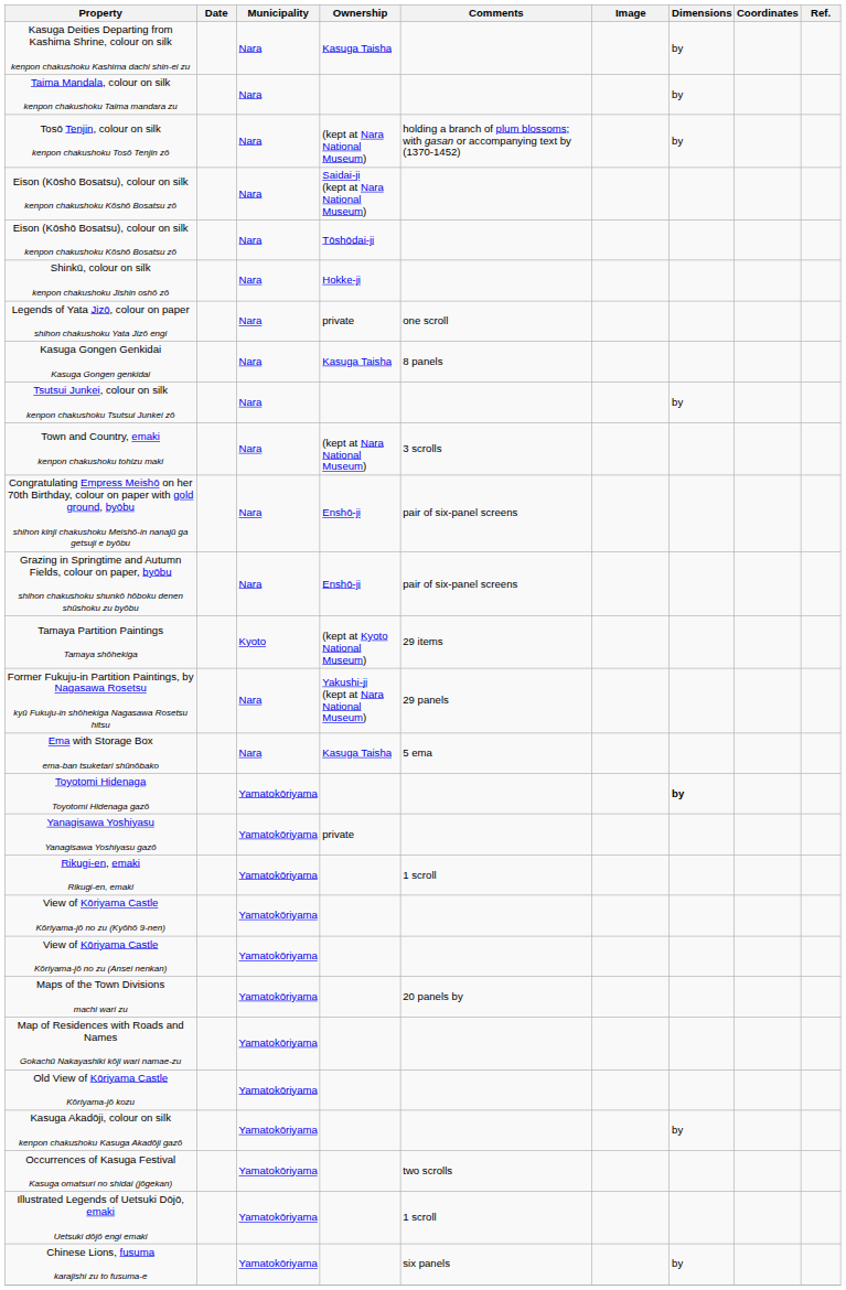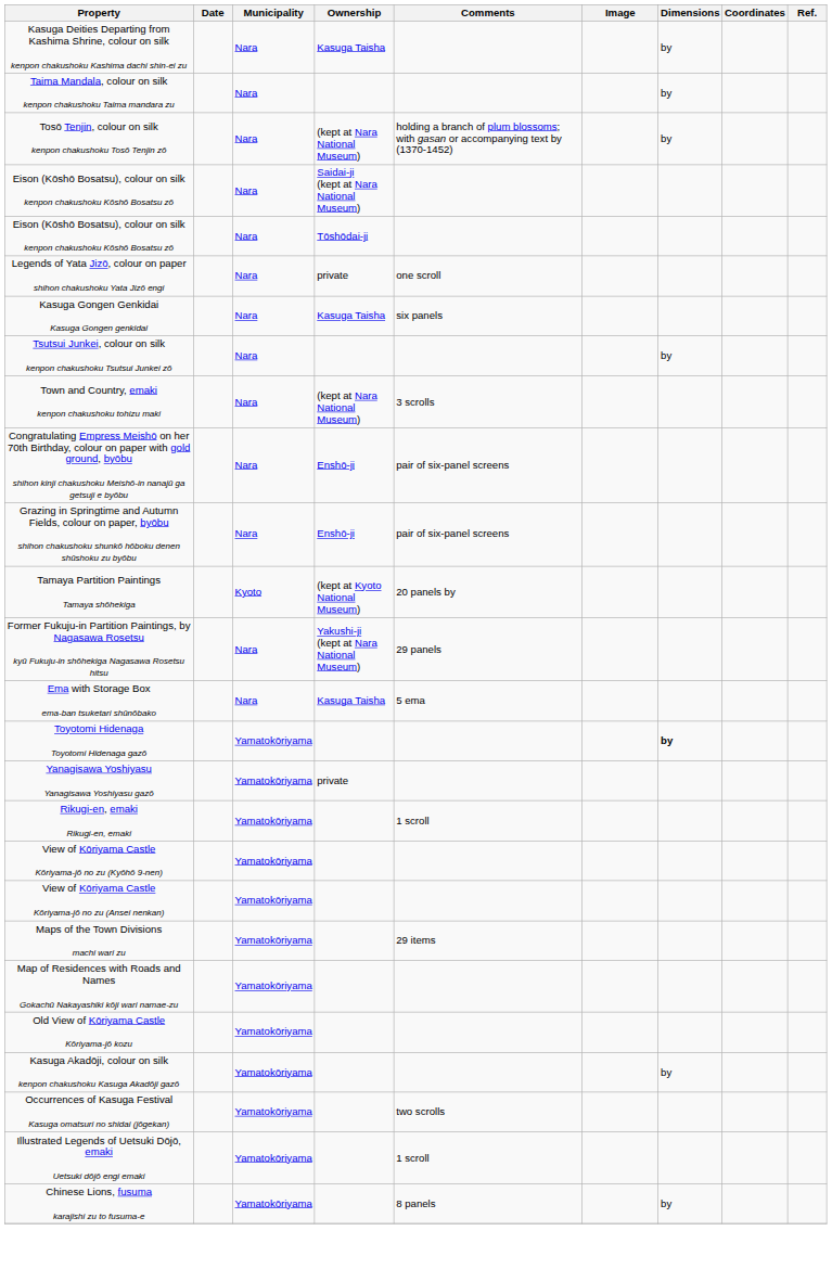 <table class="wikitable sortable"  style="width:100%;">
 <tr>
 <th width="25%" align="left">Property</th>
 <th width="5%" align="left" data-sort-type="number">Date</th>
 <th width="10%" align="left">Municipality</th>
 <th width="10%" align="left">Ownership</th>
 <th width="25%" align="left" class="unsortable">Comments</th>
 <th width="10%" align="left" class="unsortable">Image</th>
 <th width="5%" align="left" class="unsortable">Dimensions</th>
 <th width="5%" align="left" class="unsortable">Coordinates</th>
 <th width="5%" align="left" class="unsortable">Ref.</th>
 </tr>
 <tr>
 <td align="center">Kasuga Deities Departing from Kashima Shrine, colour on silk<br><br><small><em>kenpon chakushoku Kashima dachi shin-ei zu</em></small></td>
 <td></td>
 <td><a href='#'>Nara</a></td>
 <td><a href='#'>Kasuga Taisha</a></td>
 <td></td>
 <td></td>
 <td> by </td>
 <td></td>
 <td></td>
 </tr>
 <tr>
 <td align="center"><a href='#'>Taima Mandala</a>, colour on silk<br><br><small><em>kenpon chakushoku Taima mandara zu</em></small></td>
 <td></td>
 <td><a href='#'>Nara</a></td>
 <td></td>
 <td></td>
 <td></td>
 <td> by </td>
 <td></td>
 <td></td>
 </tr>
 <tr>
 <td align="center">Tosō <a href='#'>Tenjin</a>, colour on silk<br><br><small><em>kenpon chakushoku Tosō Tenjin zō</em></small></td>
 <td></td>
 <td><a href='#'>Nara</a></td>
 <td><br>(kept at <a href='#'>Nara National Museum</a>)</td>
 <td>holding a branch of <a href='#'>plum blossoms</a>; with <em>gasan</em> or accompanying text by  (1370-1452)</td>
 <td></td>
 <td> by </td>
 <td></td>
 <td></td>
 </tr>
 <tr>
 <td align="center">Eison (Kōshō Bosatsu), colour on silk<br><br><small><em>kenpon chakushoku Kōshō Bosatsu zō</em></small></td>
 <td></td>
 <td><a href='#'>Nara</a></td>
 <td><a href='#'>Saidai-ji</a><br>(kept at <a href='#'>Nara National Museum</a>)</td>
 <td></td>
 <td></td>
 <td></td>
 <td></td>
 <td></td>
 </tr>
 <tr>
 <td align="center">Eison (Kōshō Bosatsu), colour on silk<br><br><small><em>kenpon chakushoku Kōshō Bosatsu zō</em></small></td>
 <td></td>
 <td><a href='#'>Nara</a></td>
 <td><a href='#'>Tōshōdai-ji</a></td>
 <td></td>
 <td></td>
 <td></td>
 <td></td>
 <td></td>
 </tr>
 <tr>
-<td align="center">Shinkū, colour on silk<br><br><small><em>kenpon chakushoku Jishin oshō zō</em></small></td>
-<td></td>
-<td><a href='#'>Nara</a></td>
-<td><a href='#'>Hokke-ji</a></td>
-<td></td>
-<td></td>
-<td></td>
-<td></td>
-<td></td>
-</tr>
-<tr>
 <td align="center">Legends of Yata <a href='#'>Jizō</a>, colour on paper<br><br><small><em>shihon chakushoku Yata Jizō engi</em></small></td>
 <td></td>
 <td><a href='#'>Nara</a></td>
 <td>private</td>
 <td>one scroll</td>
 <td></td>
 <td></td>
 <td></td>
 <td></td>
 </tr>
 <tr>
 <td align="center">Kasuga Gongen Genkidai<br><br><small><em>Kasuga Gongen genkidai</em></small></td>
 <td></td>
 <td><a href='#'>Nara</a></td>
 <td><a href='#'>Kasuga Taisha</a></td>
-<td>8 panels</td>
+<td>six panels</td>
 <td></td>
 <td></td>
 <td></td>
 <td></td>
 </tr>
 <tr>
 <td align="center"><a href='#'>Tsutsui Junkei</a>, colour on silk<br><br><small><em>kenpon chakushoku Tsutsui Junkei zō</em></small></td>
 <td></td>
 <td><a href='#'>Nara</a></td>
 <td></td>
 <td></td>
 <td></td>
 <td> by </td>
 <td></td>
 <td></td>
 </tr>
 <tr>
 <td align="center">Town and Country, <a href='#'>emaki</a><br><br><small><em>kenpon chakushoku tohizu maki</em></small></td>
 <td></td>
 <td><a href='#'>Nara</a></td>
 <td><br>(kept at <a href='#'>Nara National Museum</a>)</td>
 <td>3 scrolls</td>
 <td></td>
 <td></td>
 <td></td>
 <td></td>
 </tr>
 <tr>
 <td align="center">Congratulating <a href='#'>Empress Meishō</a> on her 70th Birthday, colour on paper with <a href='#'>gold ground</a>, <a href='#'>byōbu</a><br><br><small><em>shihon kinji chakushoku Meishō-in nanajū ga getsuji e byōbu</em></small></td>
 <td></td>
 <td><a href='#'>Nara</a></td>
 <td><a href='#'>Enshō-ji</a></td>
 <td>pair of six-panel screens</td>
 <td></td>
 <td></td>
 <td></td>
 <td></td>
 </tr>
 <tr>
 <td align="center">Grazing in Springtime and Autumn Fields, colour on paper, <a href='#'>byōbu</a><br><br><small><em>shihon chakushoku shunkō hōboku denen shūshoku zu byōbu</em></small></td>
 <td></td>
 <td><a href='#'>Nara</a></td>
 <td><a href='#'>Enshō-ji</a></td>
 <td>pair of six-panel screens</td>
 <td></td>
 <td></td>
 <td></td>
 <td></td>
 </tr>
 <tr>
 <td align="center">Tamaya Partition Paintings<br><br><small><em>Tamaya shōhekiga</em></small></td>
 <td></td>
 <td><a href='#'>Kyoto</a></td>
 <td><br>(kept at <a href='#'>Kyoto National Museum</a>)</td>
-<td>29 items</td>
+<td>20 panels by </td>
 <td></td>
 <td></td>
 <td></td>
 <td></td>
 </tr>
 <tr>
 <td align="center">Former Fukuju-in Partition Paintings, by <a href='#'>Nagasawa Rosetsu</a><br><br><small><em>kyū Fukuju-in shōhekiga Nagasawa Rosetsu hitsu</em></small></td>
 <td></td>
 <td><a href='#'>Nara</a></td>
 <td><a href='#'>Yakushi-ji</a><br>(kept at <a href='#'>Nara National Museum</a>)</td>
 <td>29 panels</td>
 <td></td>
 <td></td>
 <td></td>
 <td></td>
 </tr>
 <tr>
 <td align="center"><a href='#'>Ema</a> with Storage Box<br><br><small><em>ema-ban tsuketari shūnōbako</em></small></td>
 <td></td>
 <td><a href='#'>Nara</a></td>
 <td><a href='#'>Kasuga Taisha</a></td>
 <td>5 ema</td>
 <td></td>
 <td></td>
 <td></td>
 <td></td>
 </tr>
 <tr>
 <td align="center"><a href='#'>Toyotomi Hidenaga</a><br><br><small><em>Toyotomi Hidenaga gazō</em></small></td>
 <td></td>
 <td><a href='#'>Yamatokōriyama</a></td>
 <td></td>
 <td></td>
 <td></td>
 <td><strong> by </strong></td>
 <td></td>
 <td></td>
 </tr>
 <tr>
 <td align="center"><a href='#'>Yanagisawa Yoshiyasu</a><br><br><small><em>Yanagisawa Yoshiyasu gazō</em></small></td>
 <td></td>
 <td><a href='#'>Yamatokōriyama</a></td>
 <td>private</td>
 <td></td>
 <td></td>
 <td></td>
 <td></td>
 <td></td>
 </tr>
 <tr>
 <td align="center"><a href='#'>Rikugi-en</a>, <a href='#'>emaki</a><br><br><small><em>Rikugi-en, emaki</em></small></td>
 <td></td>
 <td><a href='#'>Yamatokōriyama</a></td>
 <td></td>
 <td>1 scroll</td>
 <td></td>
 <td></td>
 <td></td>
 <td></td>
 </tr>
 <tr>
 <td align="center">View of <a href='#'>Kōriyama Castle</a><br><br><small><em>Kōriyama-jō no zu (Kyōhō 9-nen)</em></small></td>
 <td></td>
 <td><a href='#'>Yamatokōriyama</a></td>
 <td></td>
 <td></td>
 <td></td>
 <td></td>
 <td></td>
 <td></td>
 </tr>
 <tr>
 <td align="center">View of <a href='#'>Kōriyama Castle</a><br><br><small><em>Kōriyama-jō no zu (Ansei nenkan)</em></small></td>
 <td></td>
 <td><a href='#'>Yamatokōriyama</a></td>
 <td></td>
 <td></td>
 <td></td>
 <td></td>
 <td></td>
 <td></td>
 </tr>
 <tr>
 <td align="center">Maps of the Town Divisions<br><br><small><em>machi wari zu</em></small></td>
 <td></td>
 <td><a href='#'>Yamatokōriyama</a></td>
 <td></td>
-<td>20 panels by </td>
+<td>29 items</td>
 <td></td>
 <td></td>
 <td></td>
 <td></td>
 </tr>
 <tr>
 <td align="center">Map of Residences with Roads and Names<br><br><small><em>Gokachū Nakayashiki kōji wari namae-zu</em></small></td>
 <td></td>
 <td><a href='#'>Yamatokōriyama</a></td>
 <td></td>
 <td></td>
 <td></td>
 <td></td>
 <td></td>
 <td></td>
 </tr>
 <tr>
 <td align="center">Old View of <a href='#'>Kōriyama Castle</a><br><br><small><em>Kōriyama-jō kozu</em></small></td>
 <td></td>
 <td><a href='#'>Yamatokōriyama</a></td>
 <td></td>
 <td></td>
 <td></td>
 <td></td>
 <td></td>
 <td></td>
 </tr>
 <tr>
 <td align="center">Kasuga Akadōji, colour on silk<br><br><small><em>kenpon chakushoku Kasuga Akadōji gazō</em></small></td>
 <td></td>
 <td><a href='#'>Yamatokōriyama</a></td>
 <td></td>
 <td></td>
 <td></td>
 <td> by </td>
 <td></td>
 <td></td>
 </tr>
 <tr>
 <td align="center">Occurrences of Kasuga Festival<br><br><small><em>Kasuga omatsuri no shidai (jōgekan)</em></small></td>
 <td></td>
 <td><a href='#'>Yamatokōriyama</a></td>
 <td></td>
 <td>two scrolls</td>
 <td></td>
 <td></td>
 <td></td>
 <td></td>
 </tr>
 <tr>
 <td align="center">Illustrated Legends of Uetsuki Dōjō, <a href='#'>emaki</a><br><br><small><em>Uetsuki dōjō engi emaki</em></small></td>
 <td></td>
 <td><a href='#'>Yamatokōriyama</a></td>
 <td></td>
 <td>1 scroll</td>
 <td></td>
 <td></td>
 <td></td>
 <td></td>
 </tr>
 <tr>
 <td align="center">Chinese Lions, <a href='#'>fusuma</a><br><br><small><em>karajishi zu to fusuma-e</em></small></td>
 <td></td>
 <td><a href='#'>Yamatokōriyama</a></td>
 <td></td>
-<td>six panels</td>
+<td>8 panels</td>
 <td></td>
 <td> by </td>
 <td></td>
 <td></td>
 </tr>
 <tr>
 </tr>
 </table>
